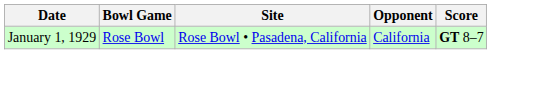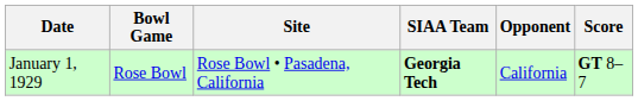 <table class="wikitable">
 <tr>
 <th>Date</th>
 <th>Bowl Game</th>
 <th>Site</th>
+<th>SIAA Team</th>
 <th>Opponent</th>
 <th>Score</th>
 </tr>
 <tr bgcolor=ccffcc>
 <td>January 1, 1929</td>
 <td><a href='#'>Rose Bowl</a></td>
 <td><a href='#'>Rose Bowl</a> • <a href='#'>Pasadena, California</a></td>
+<td><strong>Georgia Tech</strong></td>
 <td><a href='#'>California</a></td>
 <td><strong>GT</strong> 8–7</td>
 </tr>
 </table>
